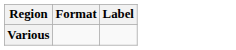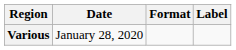 <table class="wikitable plainrowheaders">
 <tr>
 <th scope="col">Region</th>
+<th scope="col">Date</th>
 <th scope="col">Format</th>
 <th scope="col">Label</th>
 </tr>
 <tr>
 <th scope="row">Various</th>
+<td>January 28, 2020</td>
 <td></td>
 <td></td>
 </tr>
 </table>
